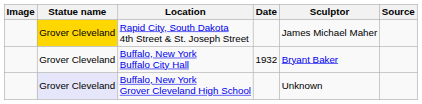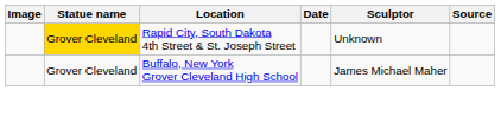 <table class="wikitable sortable">
 <tr>
 <th scope="col" class="unsortable">Image</th>
 <th scope="col">Statue name</th>
 <th scope="col">Location</th>
 <th scope="col">Date</th>
 <th scope="col">Sculptor</th>
 <th scope="col" class="unsortable">Source</th>
 </tr>
 <tr>
 <td></td>
 <td style="background: gold;">Grover Cleveland</td>
 <td><a href='#'>Rapid City, South Dakota</a><br>4th Street & St. Joseph Street</td>
 <td></td>
-<td>James Michael Maher</td>
+<td>Unknown</td>
 <td></td>
 </tr>
 <tr>
 <td></td>
 <td>Grover Cleveland</td>
-<td><a href='#'>Buffalo, New York</a><br><a href='#'>Buffalo City Hall</a></td>
-<td>1932</td>
-<td><a href='#'>Bryant Baker</a></td>
-<td></td>
-</tr>
-<tr>
-<td></td>
-<td style="background: lavender;">Grover Cleveland</td>
 <td><a href='#'>Buffalo, New York</a><br><a href='#'>Grover Cleveland High School</a></td>
 <td></td>
-<td>Unknown</td>
+<td>James Michael Maher</td>
 <td></td>
 </tr>
 </table>
